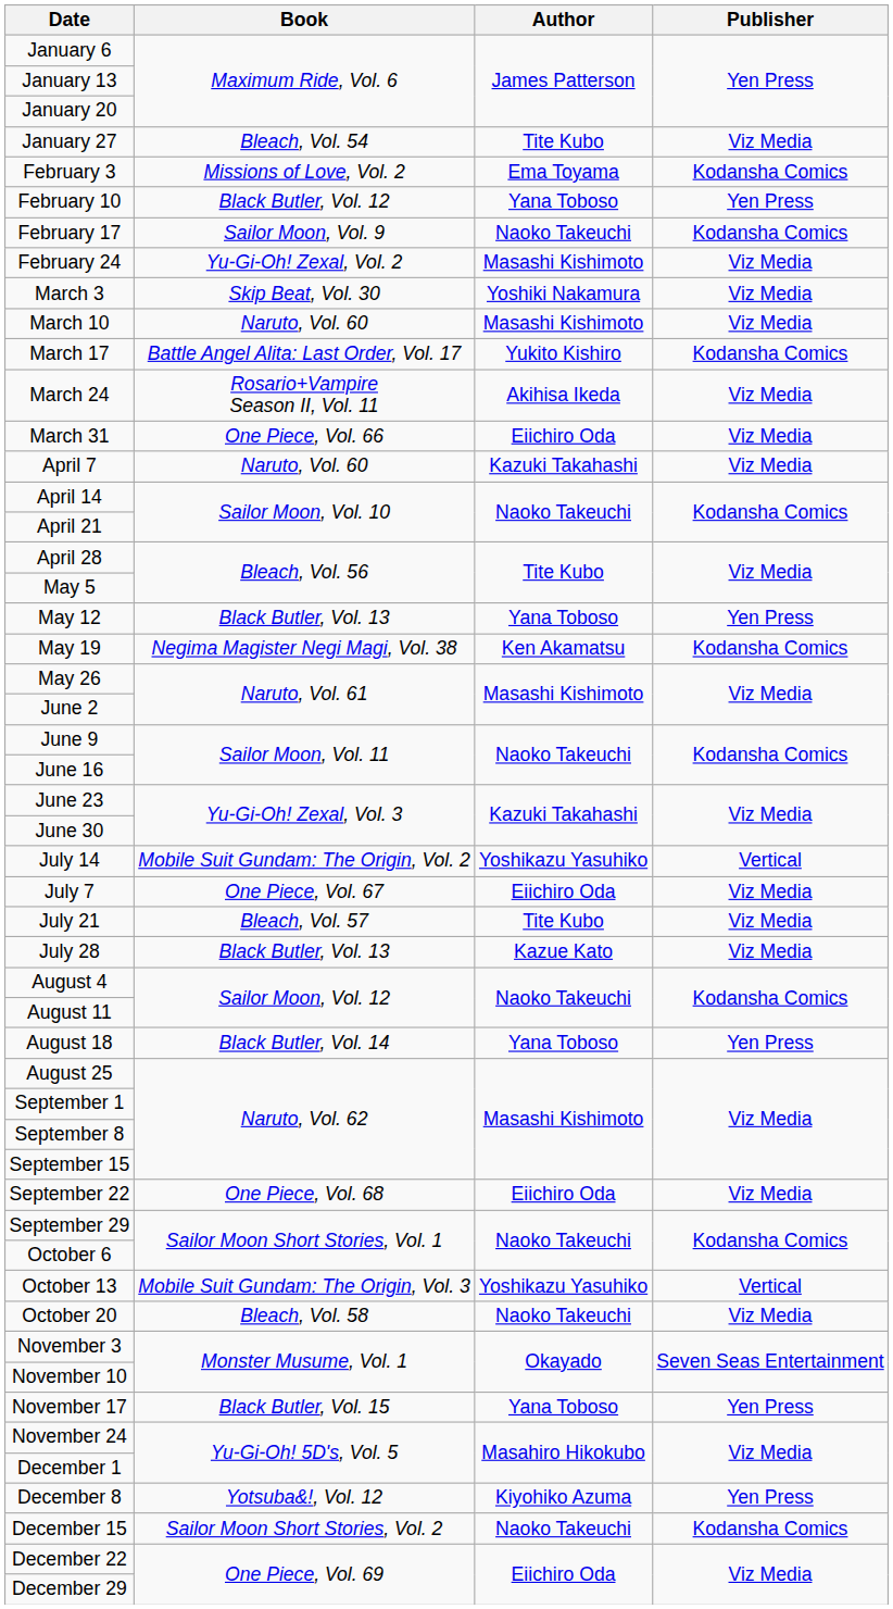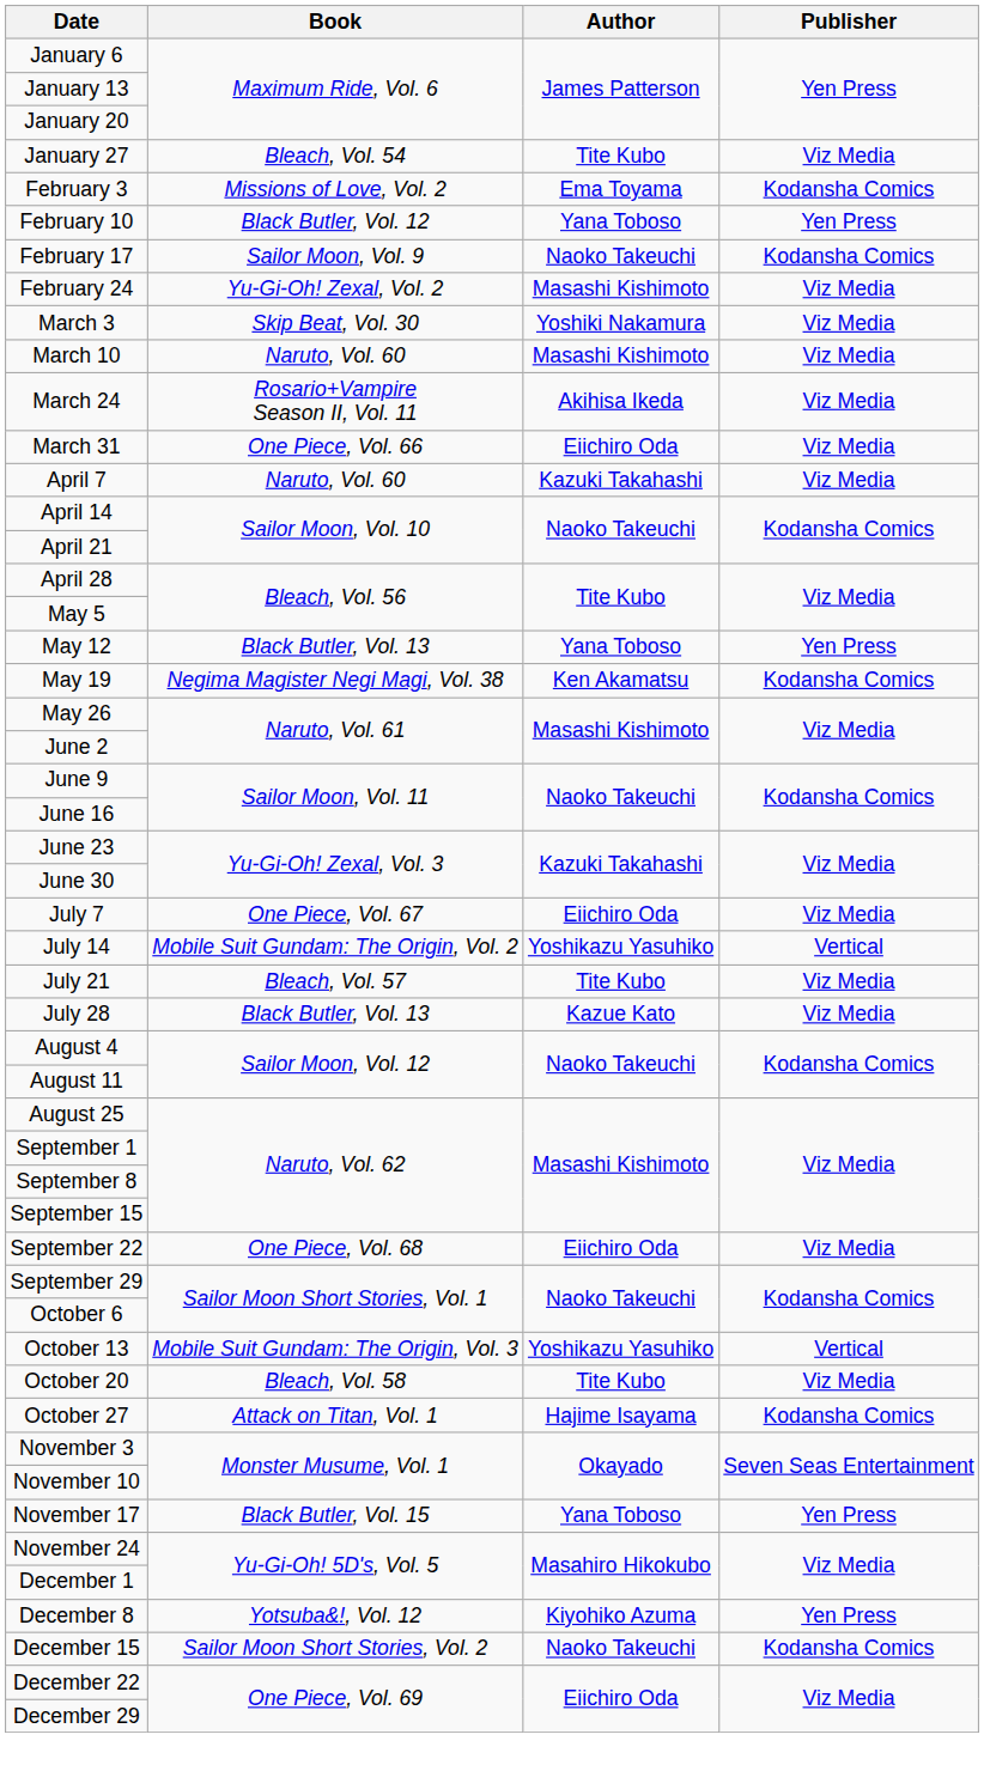 <table class="wikitable" style="text-align: center">
 <tr>
 <th>Date</th>
 <th>Book</th>
 <th>Author</th>
 <th>Publisher</th>
 </tr>
 <tr>
 <td>January 6</td>
 <td rowspan=3><em><a href='#'>Maximum Ride</a>, Vol. 6</em></td>
 <td rowspan=3><a href='#'>James Patterson</a></td>
 <td rowspan=3><a href='#'>Yen Press</a></td>
 </tr>
 <tr>
 <td>January 13</td>
 </tr>
 <tr>
 <td>January 20</td>
 </tr>
 <tr>
 <td>January 27</td>
 <td rowspan=1><em><a href='#'>Bleach</a>, Vol. 54</em></td>
 <td rowspan=1><a href='#'>Tite Kubo</a></td>
 <td rowspan=1><a href='#'>Viz Media</a></td>
 </tr>
 <tr>
 <td>February 3</td>
 <td rowspan=1><em><a href='#'>Missions of Love</a>, Vol. 2</em></td>
 <td rowspan=1><a href='#'>Ema Toyama</a></td>
 <td rowspan=1><a href='#'>Kodansha Comics</a></td>
 </tr>
 <tr>
 <td>February 10</td>
 <td rowspan=1><em><a href='#'>Black Butler</a>, Vol. 12</em></td>
 <td rowspan=1><a href='#'>Yana Toboso</a></td>
 <td rowspan=1><a href='#'>Yen Press</a></td>
 </tr>
 <tr>
 <td>February 17</td>
 <td rowspan=1><em><a href='#'>Sailor Moon</a>, Vol. 9</em></td>
 <td rowspan=1><a href='#'>Naoko Takeuchi</a></td>
 <td rowspan=1><a href='#'>Kodansha Comics</a></td>
 </tr>
 <tr>
 <td>February 24</td>
 <td rowspan=1><em><a href='#'>Yu-Gi-Oh! Zexal</a>, Vol. 2</em></td>
 <td rowspan=1><a href='#'>Masashi Kishimoto</a></td>
 <td rowspan=1><a href='#'>Viz Media</a></td>
 </tr>
 <tr>
 <td>March 3</td>
 <td rowspan=1><em><a href='#'>Skip Beat</a>, Vol. 30</em></td>
 <td rowspan=1><a href='#'>Yoshiki Nakamura</a></td>
 <td rowspan=1><a href='#'>Viz Media</a></td>
 </tr>
 <tr>
 <td>March 10</td>
 <td rowspan=1><em><a href='#'>Naruto</a>, Vol. 60</em></td>
 <td rowspan=1><a href='#'>Masashi Kishimoto</a></td>
 <td rowspan=1><a href='#'>Viz Media</a></td>
-</tr>
-<tr>
-<td>March 17</td>
-<td rowspan=1><em><a href='#'>Battle Angel Alita: Last Order</a>, Vol. 17</em></td>
-<td rowspan=1><a href='#'>Yukito Kishiro</a></td>
-<td rowspan=1><a href='#'>Kodansha Comics</a></td>
 </tr>
 <tr>
 <td>March 24</td>
 <td rowspan=1><em><a href='#'>Rosario+Vampire</a><br>Season II, Vol. 11</em></td>
 <td rowspan=1><a href='#'>Akihisa Ikeda</a></td>
 <td rowspan=1><a href='#'>Viz Media</a></td>
 </tr>
 <tr>
 <td>March 31</td>
 <td rowspan=1><em><a href='#'>One Piece</a>, Vol. 66</em></td>
 <td rowspan=1><a href='#'>Eiichiro Oda</a></td>
 <td rowspan=1><a href='#'>Viz Media</a></td>
 </tr>
 <tr>
 <td>April 7</td>
 <td rowspan=1><em><a href='#'>Naruto</a>, Vol. 60</em></td>
 <td rowspan=1><a href='#'>Kazuki Takahashi</a></td>
 <td rowspan=1><a href='#'>Viz Media</a></td>
 </tr>
 <tr>
 <td>April 14</td>
 <td rowspan=2><em><a href='#'>Sailor Moon</a>, Vol. 10</em></td>
 <td rowspan=2><a href='#'>Naoko Takeuchi</a></td>
 <td rowspan=2><a href='#'>Kodansha Comics</a></td>
 </tr>
 <tr>
 <td>April 21</td>
 </tr>
 <tr>
 <td>April 28</td>
 <td rowspan=2><em><a href='#'>Bleach</a>, Vol. 56</em></td>
 <td rowspan=2><a href='#'>Tite Kubo</a></td>
 <td rowspan=2><a href='#'>Viz Media</a></td>
 </tr>
 <tr>
 <td>May 5</td>
 </tr>
 <tr>
 <td>May 12</td>
 <td rowspan=1><em><a href='#'>Black Butler</a>, Vol. 13</em></td>
 <td rowspan=1><a href='#'>Yana Toboso</a></td>
 <td rowspan=1><a href='#'>Yen Press</a></td>
 </tr>
 <tr>
 <td>May 19</td>
 <td rowspan=1><em><a href='#'>Negima Magister Negi Magi</a>, Vol. 38</em></td>
 <td rowspan=1><a href='#'>Ken Akamatsu</a></td>
 <td rowspan=1><a href='#'>Kodansha Comics</a></td>
 </tr>
 <tr>
 <td>May 26</td>
 <td rowspan=2><em><a href='#'>Naruto</a>, Vol. 61</em></td>
 <td rowspan=2><a href='#'>Masashi Kishimoto</a></td>
 <td rowspan=2><a href='#'>Viz Media</a></td>
 </tr>
 <tr>
 <td>June 2</td>
 </tr>
 <tr>
 <td>June 9</td>
 <td rowspan=2><em><a href='#'>Sailor Moon</a>, Vol. 11</em></td>
 <td rowspan=2><a href='#'>Naoko Takeuchi</a></td>
 <td rowspan=2><a href='#'>Kodansha Comics</a></td>
 </tr>
 <tr>
 <td>June 16</td>
 </tr>
 <tr>
 <td>June 23</td>
 <td rowspan=2><em><a href='#'>Yu-Gi-Oh! Zexal</a>, Vol. 3</em></td>
 <td rowspan=2><a href='#'>Kazuki Takahashi</a></td>
 <td rowspan=2><a href='#'>Viz Media</a></td>
 </tr>
 <tr>
 <td>June 30</td>
 </tr>
 <tr>
+<td>July 7</td>
+<td rowspan=1><em><a href='#'>One Piece</a>, Vol. 67</em></td>
+<td rowspan=1><a href='#'>Eiichiro Oda</a></td>
+<td rowspan=1><a href='#'>Viz Media</a></td>
+</tr>
+<tr>
 <td>July 14</td>
 <td rowspan=1><em><a href='#'>Mobile Suit Gundam: The Origin</a>, Vol. 2</em></td>
 <td rowspan=1><a href='#'>Yoshikazu Yasuhiko</a></td>
 <td rowspan=1><a href='#'>Vertical</a></td>
-</tr>
-<tr>
-<td>July 7</td>
-<td rowspan=1><em><a href='#'>One Piece</a>, Vol. 67</em></td>
-<td rowspan=1><a href='#'>Eiichiro Oda</a></td>
-<td rowspan=1><a href='#'>Viz Media</a></td>
 </tr>
 <tr>
 <td>July 21</td>
 <td rowspan=1><em><a href='#'>Bleach</a>, Vol. 57</em></td>
 <td rowspan=1><a href='#'>Tite Kubo</a></td>
 <td rowspan=1><a href='#'>Viz Media</a></td>
 </tr>
 <tr>
 <td>July 28</td>
 <td rowspan=1><em><a href='#'>Black Butler</a>, Vol. 13</em></td>
 <td rowspan=1><a href='#'>Kazue Kato</a></td>
 <td rowspan=1><a href='#'>Viz Media</a></td>
 </tr>
 <tr>
 <td>August 4</td>
 <td rowspan=2><em><a href='#'>Sailor Moon</a>, Vol. 12</em></td>
 <td rowspan=2><a href='#'>Naoko Takeuchi</a></td>
 <td rowspan=2><a href='#'>Kodansha Comics</a></td>
 </tr>
 <tr>
 <td>August 11</td>
-</tr>
-<tr>
-<td>August 18</td>
-<td rowspan=1><em><a href='#'>Black Butler</a>, Vol. 14</em></td>
-<td rowspan=1><a href='#'>Yana Toboso</a></td>
-<td rowspan=1><a href='#'>Yen Press</a></td>
 </tr>
 <tr>
 <td>August 25</td>
 <td rowspan=4><em><a href='#'>Naruto</a>, Vol. 62</em></td>
 <td rowspan=4><a href='#'>Masashi Kishimoto</a></td>
 <td rowspan=4><a href='#'>Viz Media</a></td>
 </tr>
 <tr>
 <td>September 1</td>
 </tr>
 <tr>
 <td>September 8</td>
 </tr>
 <tr>
 <td>September 15</td>
 </tr>
 <tr>
 <td>September 22</td>
 <td rowspan=1><em><a href='#'>One Piece</a>, Vol. 68</em></td>
 <td rowspan=1><a href='#'>Eiichiro Oda</a></td>
 <td rowspan=1><a href='#'>Viz Media</a></td>
 </tr>
 <tr>
 <td>September 29</td>
 <td rowspan=2><em><a href='#'>Sailor Moon Short Stories</a>, Vol. 1</em></td>
 <td rowspan=2><a href='#'>Naoko Takeuchi</a></td>
 <td rowspan=2><a href='#'>Kodansha Comics</a></td>
 </tr>
 <tr>
 <td>October 6</td>
 </tr>
 <tr>
 <td>October 13</td>
 <td rowspan=1><em><a href='#'>Mobile Suit Gundam: The Origin</a>, Vol. 3</em></td>
 <td rowspan=1><a href='#'>Yoshikazu Yasuhiko</a></td>
 <td rowspan=1><a href='#'>Vertical</a></td>
 </tr>
 <tr>
 <td>October 20</td>
 <td rowspan=1><em><a href='#'>Bleach</a>, Vol. 58</em></td>
-<td rowspan=1><a href='#'>Naoko Takeuchi</a></td>
+<td rowspan=1><a href='#'>Tite Kubo</a></td>
 <td rowspan=1><a href='#'>Viz Media</a></td>
+</tr>
+<tr>
+<td>October 27</td>
+<td rowspan=1><em><a href='#'>Attack on Titan</a>, Vol. 1</em></td>
+<td rowspan=1><a href='#'>Hajime Isayama</a></td>
+<td rowspan=1><a href='#'>Kodansha Comics</a></td>
 </tr>
 <tr>
 <td>November 3</td>
 <td rowspan=2><em><a href='#'>Monster Musume</a>, Vol. 1</em></td>
 <td rowspan=2><a href='#'>Okayado</a></td>
 <td rowspan=2><a href='#'>Seven Seas Entertainment</a></td>
 </tr>
 <tr>
 <td>November 10</td>
 </tr>
 <tr>
 <td>November 17</td>
 <td rowspan=1><em><a href='#'>Black Butler</a>, Vol. 15</em></td>
 <td rowspan=1><a href='#'>Yana Toboso</a></td>
 <td rowspan=1><a href='#'>Yen Press</a></td>
 </tr>
 <tr>
 <td>November 24</td>
 <td rowspan=2><em><a href='#'>Yu-Gi-Oh! 5D's</a>, Vol. 5</em></td>
 <td rowspan=2><a href='#'>Masahiro Hikokubo</a></td>
 <td rowspan=2><a href='#'>Viz Media</a></td>
 </tr>
 <tr>
 <td>December 1</td>
 </tr>
 <tr>
 <td>December 8</td>
 <td rowspan=1><em><a href='#'>Yotsuba&!</a>, Vol. 12</em></td>
 <td rowspan=1><a href='#'>Kiyohiko Azuma</a></td>
 <td rowspan=1><a href='#'>Yen Press</a></td>
 </tr>
 <tr>
 <td>December 15</td>
 <td rowspan=1><em><a href='#'>Sailor Moon Short Stories</a>, Vol. 2</em></td>
 <td rowspan=1><a href='#'>Naoko Takeuchi</a></td>
 <td rowspan=1><a href='#'>Kodansha Comics</a></td>
 </tr>
 <tr>
 <td>December 22</td>
 <td rowspan=2><em><a href='#'>One Piece</a>, Vol. 69</em></td>
 <td rowspan=2><a href='#'>Eiichiro Oda</a></td>
 <td rowspan=2><a href='#'>Viz Media</a></td>
 </tr>
 <tr>
 <td>December 29</td>
 </tr>
 </table>
